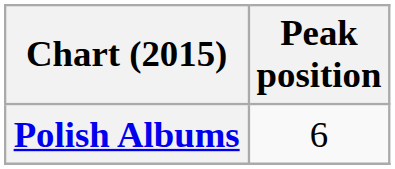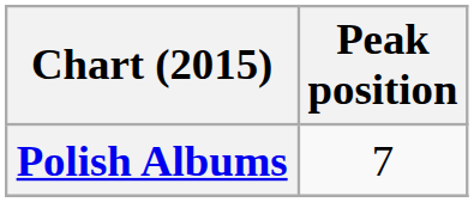 <table class="wikitable sortable plainrowheaders" style="text-align:center">
 <tr>
 <th scope="col">Chart (2015)</th>
 <th scope="col">Peak<br>position</th>
 </tr>
 <tr>
 <th scope="row"><a href='#'>Polish Albums</a></th>
-<td>6</td>
+<td>7</td>
 </tr>
 <tr>
 </tr>
 </table>
